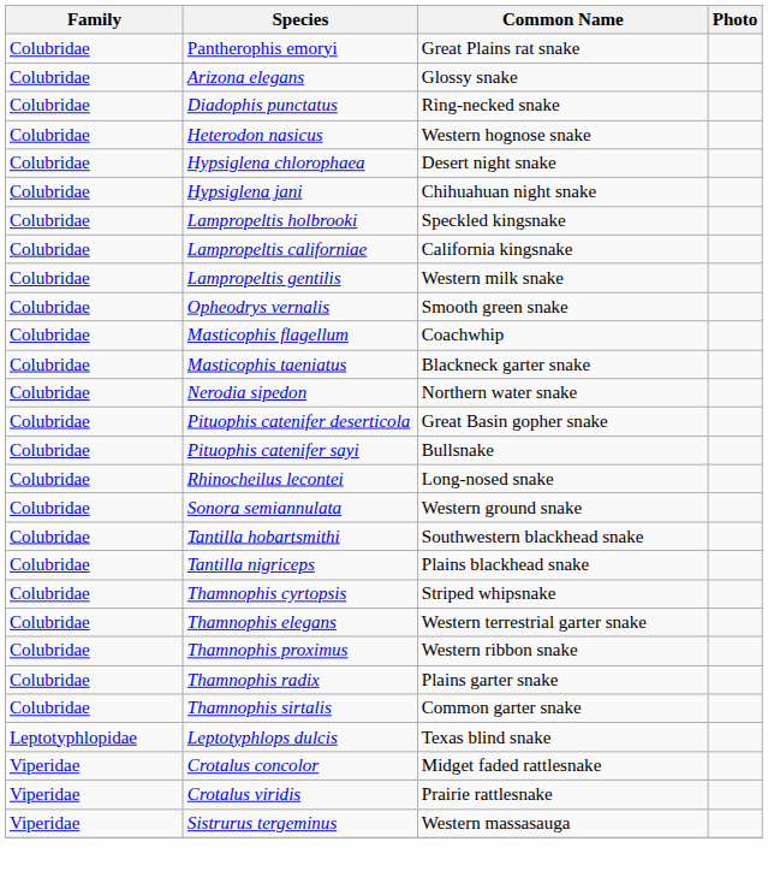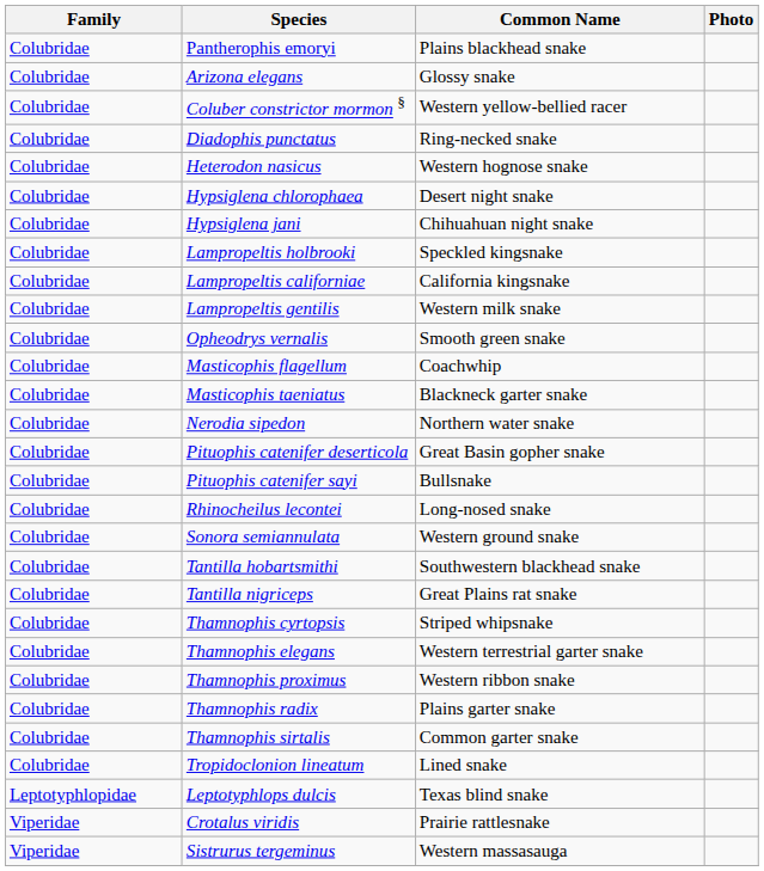 <table class="sortable wikitable">
 <tr>
 <th>Family</th>
 <th>Species</th>
 <th>Common Name</th>
 <th>Photo</th>
 </tr>
 <tr>
 <td><a href='#'>Colubridae</a></td>
 <td><a href='#'>Pantherophis emoryi</a></td>
-<td>Great Plains rat snake</td>
+<td>Plains blackhead snake</td>
 <td></td>
 </tr>
 <tr>
 <td><a href='#'>Colubridae</a></td>
 <td><em><a href='#'>Arizona elegans</a></em></td>
 <td>Glossy snake</td>
+<td></td>
+</tr>
+<tr>
+<td><a href='#'>Colubridae</a></td>
+<td><em><a href='#'>Coluber constrictor mormon</a></em> <sup>§</sup></td>
+<td>Western yellow-bellied racer</td>
 <td></td>
 </tr>
 <tr>
 <td><a href='#'>Colubridae</a></td>
 <td><em><a href='#'>Diadophis punctatus</a></em></td>
 <td>Ring-necked snake</td>
 <td></td>
 </tr>
 <tr>
 <td><a href='#'>Colubridae</a></td>
 <td><em><a href='#'>Heterodon nasicus</a></em></td>
 <td>Western hognose snake</td>
 <td></td>
 </tr>
 <tr>
 <td><a href='#'>Colubridae</a></td>
 <td><em><a href='#'>Hypsiglena chlorophaea</a></em></td>
 <td>Desert night snake</td>
 <td></td>
 </tr>
 <tr>
 <td><a href='#'>Colubridae</a></td>
 <td><em><a href='#'>Hypsiglena jani</a></em></td>
 <td>Chihuahuan night snake</td>
 <td></td>
 </tr>
 <tr>
 <td><a href='#'>Colubridae</a></td>
 <td><em><a href='#'>Lampropeltis holbrooki</a></em></td>
 <td>Speckled kingsnake</td>
 <td></td>
 </tr>
 <tr>
 <td><a href='#'>Colubridae</a></td>
 <td><em><a href='#'>Lampropeltis californiae</a></em></td>
 <td>California kingsnake</td>
 <td></td>
 </tr>
 <tr>
 <td><a href='#'>Colubridae</a></td>
 <td><em><a href='#'>Lampropeltis gentilis</a></em></td>
 <td>Western milk snake</td>
 <td></td>
 </tr>
 <tr>
 <td><a href='#'>Colubridae</a></td>
 <td><em><a href='#'>Opheodrys vernalis</a></em></td>
 <td>Smooth green snake</td>
 <td></td>
 </tr>
 <tr>
 <td><a href='#'>Colubridae</a></td>
 <td><em><a href='#'>Masticophis flagellum</a></em></td>
 <td>Coachwhip</td>
 <td></td>
 </tr>
 <tr>
 <td><a href='#'>Colubridae</a></td>
 <td><em><a href='#'>Masticophis taeniatus</a></em></td>
 <td>Blackneck garter snake</td>
 <td></td>
 </tr>
 <tr>
 <td><a href='#'>Colubridae</a></td>
 <td><em><a href='#'>Nerodia sipedon</a></em></td>
 <td>Northern water snake</td>
 <td></td>
 </tr>
 <tr>
 <td><a href='#'>Colubridae</a></td>
 <td><em><a href='#'>Pituophis catenifer deserticola</a></em></td>
 <td>Great Basin gopher snake</td>
 <td></td>
 </tr>
 <tr>
 <td><a href='#'>Colubridae</a></td>
 <td><em><a href='#'>Pituophis catenifer sayi</a></em></td>
 <td>Bullsnake</td>
 <td></td>
 </tr>
 <tr>
 <td><a href='#'>Colubridae</a></td>
 <td><em><a href='#'>Rhinocheilus lecontei</a></em></td>
 <td>Long-nosed snake</td>
 <td></td>
 </tr>
 <tr>
 <td><a href='#'>Colubridae</a></td>
 <td><em><a href='#'>Sonora semiannulata</a></em></td>
 <td>Western ground snake</td>
 <td></td>
 </tr>
 <tr>
 <td><a href='#'>Colubridae</a></td>
 <td><em><a href='#'>Tantilla hobartsmithi</a></em></td>
 <td>Southwestern blackhead snake</td>
 <td></td>
 </tr>
 <tr>
 <td><a href='#'>Colubridae</a></td>
 <td><em><a href='#'>Tantilla nigriceps</a></em></td>
-<td>Plains blackhead snake</td>
+<td>Great Plains rat snake</td>
 <td></td>
 </tr>
 <tr>
 <td><a href='#'>Colubridae</a></td>
 <td><em><a href='#'>Thamnophis cyrtopsis</a></em></td>
 <td>Striped whipsnake</td>
 <td></td>
 </tr>
 <tr>
 <td><a href='#'>Colubridae</a></td>
 <td><em><a href='#'>Thamnophis elegans</a></em></td>
 <td>Western terrestrial garter snake</td>
 <td></td>
 </tr>
 <tr>
 <td><a href='#'>Colubridae</a></td>
 <td><em><a href='#'>Thamnophis proximus</a></em></td>
 <td>Western ribbon snake</td>
 <td></td>
 </tr>
 <tr>
 <td><a href='#'>Colubridae</a></td>
 <td><em><a href='#'>Thamnophis radix</a></em></td>
 <td>Plains garter snake</td>
 <td></td>
 </tr>
 <tr>
 <td><a href='#'>Colubridae</a></td>
 <td><em><a href='#'>Thamnophis sirtalis</a></em></td>
 <td>Common garter snake</td>
 <td></td>
 </tr>
 <tr>
+<td><a href='#'>Colubridae</a></td>
+<td><em><a href='#'>Tropidoclonion lineatum</a></em></td>
+<td>Lined snake</td>
+<td></td>
+</tr>
+<tr>
 <td width="150"><a href='#'>Leptotyphlopidae</a></td>
 <td width="200"><em><a href='#'>Leptotyphlops dulcis</a></em></td>
 <td width="250">Texas blind snake</td>
-<td></td>
-</tr>
-<tr>
-<td><a href='#'>Viperidae</a></td>
-<td><em><a href='#'>Crotalus concolor</a></em></td>
-<td>Midget faded rattlesnake</td>
 <td></td>
 </tr>
 <tr>
 <td><a href='#'>Viperidae</a></td>
 <td><em><a href='#'>Crotalus viridis</a></em></td>
 <td>Prairie rattlesnake</td>
 <td></td>
 </tr>
 <tr>
 <td><a href='#'>Viperidae</a></td>
 <td><em><a href='#'>Sistrurus tergeminus</a></em></td>
 <td>Western massasauga</td>
 <td></td>
 </tr>
 <tr>
 </tr>
 </table>
